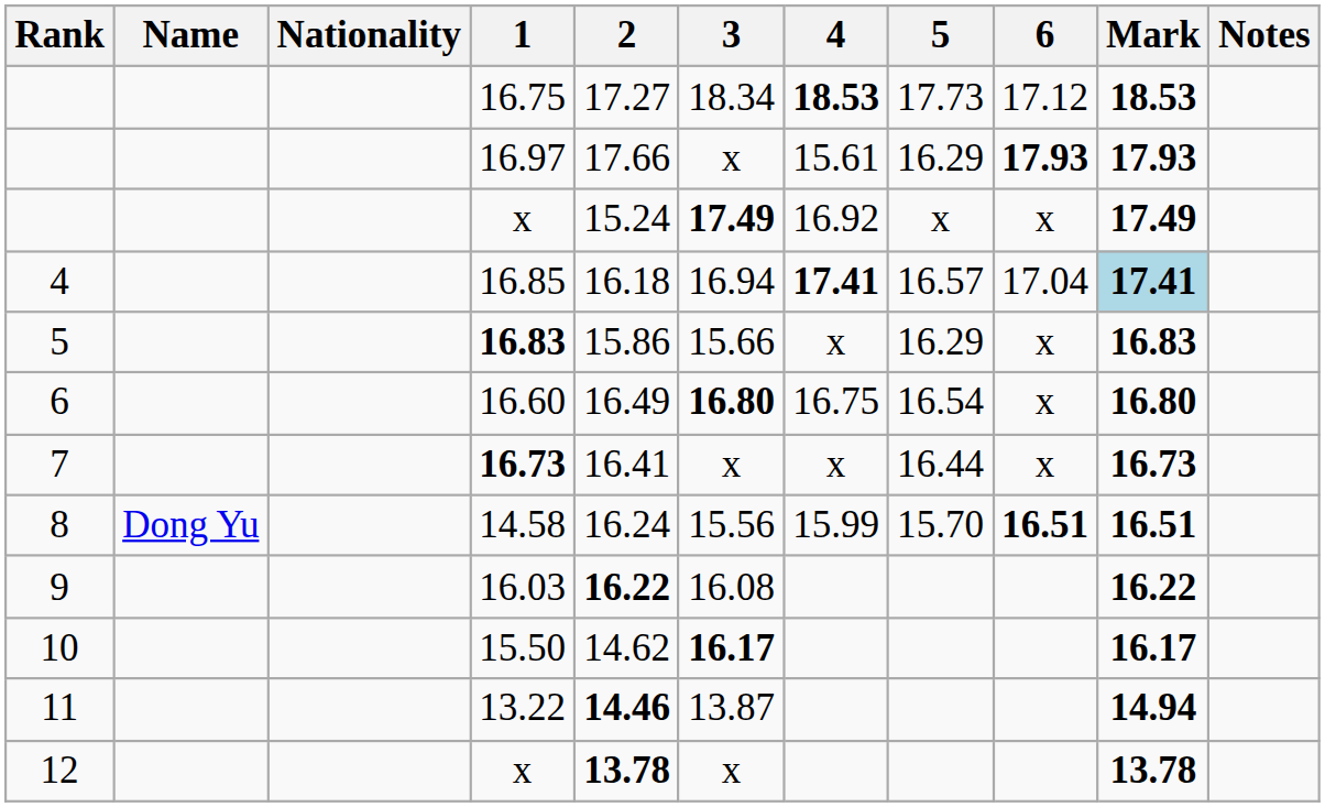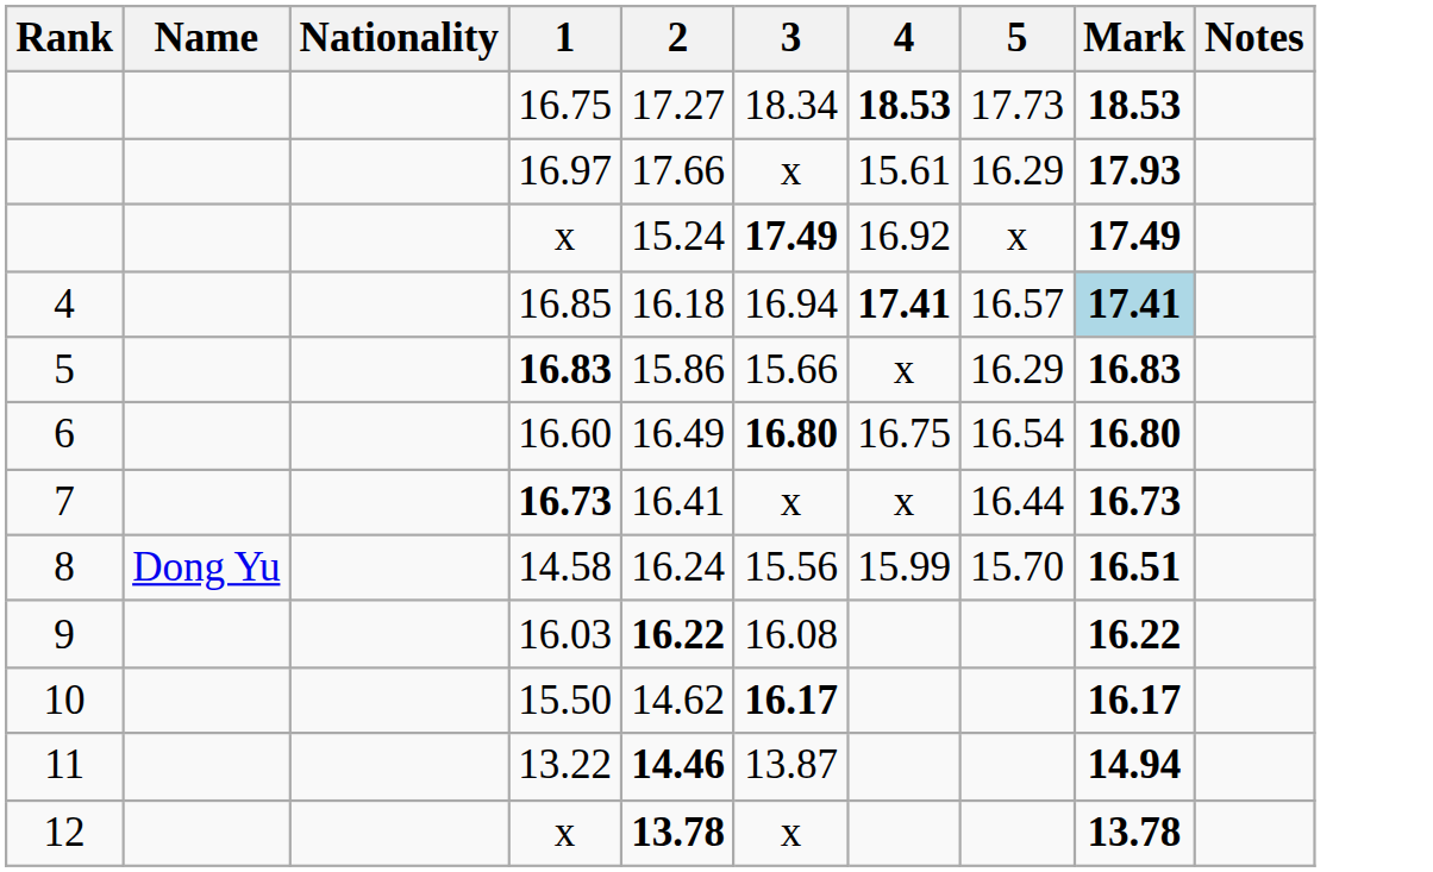 <table class="wikitable sortable" style="text-align:center">
 <tr>
 <th>Rank</th>
 <th>Name</th>
 <th>Nationality</th>
 <th>1</th>
 <th>2</th>
 <th>3</th>
 <th>4</th>
 <th>5</th>
-<th>6</th>
 <th>Mark</th>
 <th>Notes</th>
 </tr>
 <tr>
 <td></td>
 <td align=left></td>
 <td align=left></td>
 <td>16.75</td>
 <td>17.27</td>
 <td>18.34</td>
 <td><strong>18.53</strong></td>
 <td>17.73</td>
-<td>17.12</td>
 <td><strong>18.53</strong></td>
 <td></td>
 </tr>
 <tr>
 <td></td>
 <td align=left></td>
 <td align=left></td>
 <td>16.97</td>
 <td>17.66</td>
 <td>x</td>
 <td>15.61</td>
 <td>16.29</td>
 <td><strong>17.93</strong></td>
-<td><strong>17.93</strong></td>
 <td></td>
 </tr>
 <tr>
 <td></td>
 <td align=left></td>
 <td align=left></td>
 <td>x</td>
 <td>15.24</td>
 <td><strong>17.49</strong></td>
 <td>16.92</td>
-<td>x</td>
 <td>x</td>
 <td><strong>17.49</strong></td>
 <td></td>
 </tr>
 <tr>
 <td>4</td>
 <td align=left></td>
 <td align=left></td>
 <td>16.85</td>
 <td>16.18</td>
 <td>16.94</td>
 <td><strong>17.41</strong></td>
 <td>16.57</td>
-<td>17.04</td>
 <td style="background: lightblue;"><strong>17.41</strong></td>
 <td></td>
 </tr>
 <tr>
 <td>5</td>
 <td align=left></td>
 <td align=left></td>
 <td><strong>16.83</strong></td>
 <td>15.86</td>
 <td>15.66</td>
 <td>x</td>
 <td>16.29</td>
-<td>x</td>
 <td><strong>16.83</strong></td>
 <td></td>
 </tr>
 <tr>
 <td>6</td>
 <td align=left></td>
 <td align=left></td>
 <td>16.60</td>
 <td>16.49</td>
 <td><strong>16.80</strong></td>
 <td>16.75</td>
 <td>16.54</td>
-<td>x</td>
 <td><strong>16.80</strong></td>
 <td></td>
 </tr>
 <tr>
 <td>7</td>
 <td align=left></td>
 <td align=left></td>
 <td><strong>16.73</strong></td>
 <td>16.41</td>
 <td>x</td>
 <td>x</td>
 <td>16.44</td>
-<td>x</td>
 <td><strong>16.73</strong></td>
 <td></td>
 </tr>
 <tr>
 <td>8</td>
 <td align=left><a href='#'>Dong Yu</a></td>
 <td align=left></td>
 <td>14.58</td>
 <td>16.24</td>
 <td>15.56</td>
 <td>15.99</td>
 <td>15.70</td>
 <td><strong>16.51</strong></td>
-<td><strong>16.51</strong></td>
 <td></td>
 </tr>
 <tr>
 <td>9</td>
 <td align=left></td>
 <td align=left></td>
 <td>16.03</td>
 <td><strong>16.22</strong></td>
 <td>16.08</td>
-<td></td>
 <td></td>
 <td></td>
 <td><strong>16.22</strong></td>
 <td></td>
 </tr>
 <tr>
 <td>10</td>
 <td align=left></td>
 <td align=left></td>
 <td>15.50</td>
 <td>14.62</td>
 <td><strong>16.17</strong></td>
 <td></td>
 <td></td>
-<td></td>
 <td><strong>16.17</strong></td>
 <td></td>
 </tr>
 <tr>
 <td>11</td>
 <td align=left></td>
 <td align=left></td>
 <td>13.22</td>
 <td><strong>14.46</strong></td>
 <td>13.87</td>
-<td></td>
 <td></td>
 <td></td>
 <td><strong>14.94</strong></td>
 <td></td>
 </tr>
 <tr>
 <td>12</td>
 <td align=left></td>
 <td align=left></td>
 <td>x</td>
 <td><strong>13.78</strong></td>
 <td>x</td>
 <td></td>
 <td></td>
-<td></td>
 <td><strong>13.78</strong></td>
 <td></td>
 </tr>
 </table>
